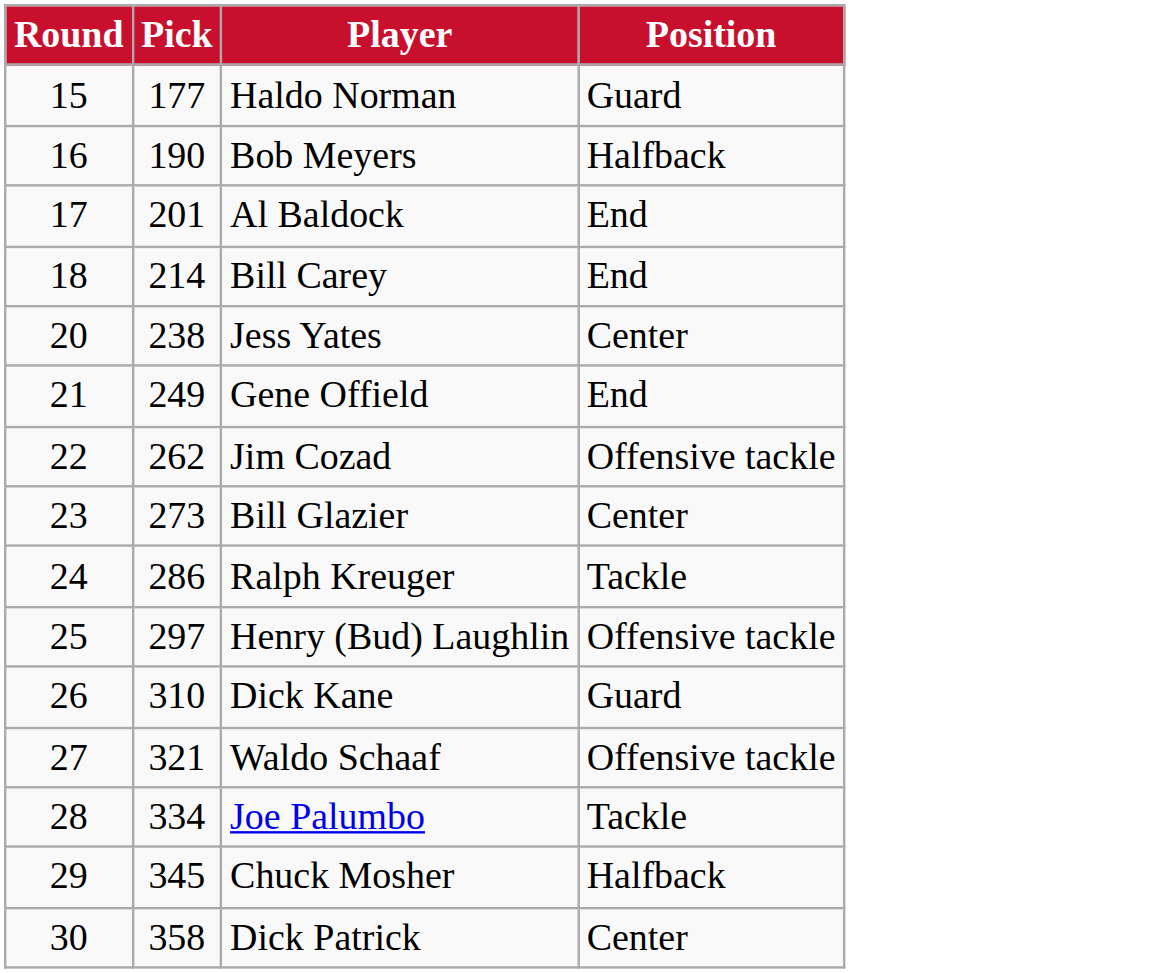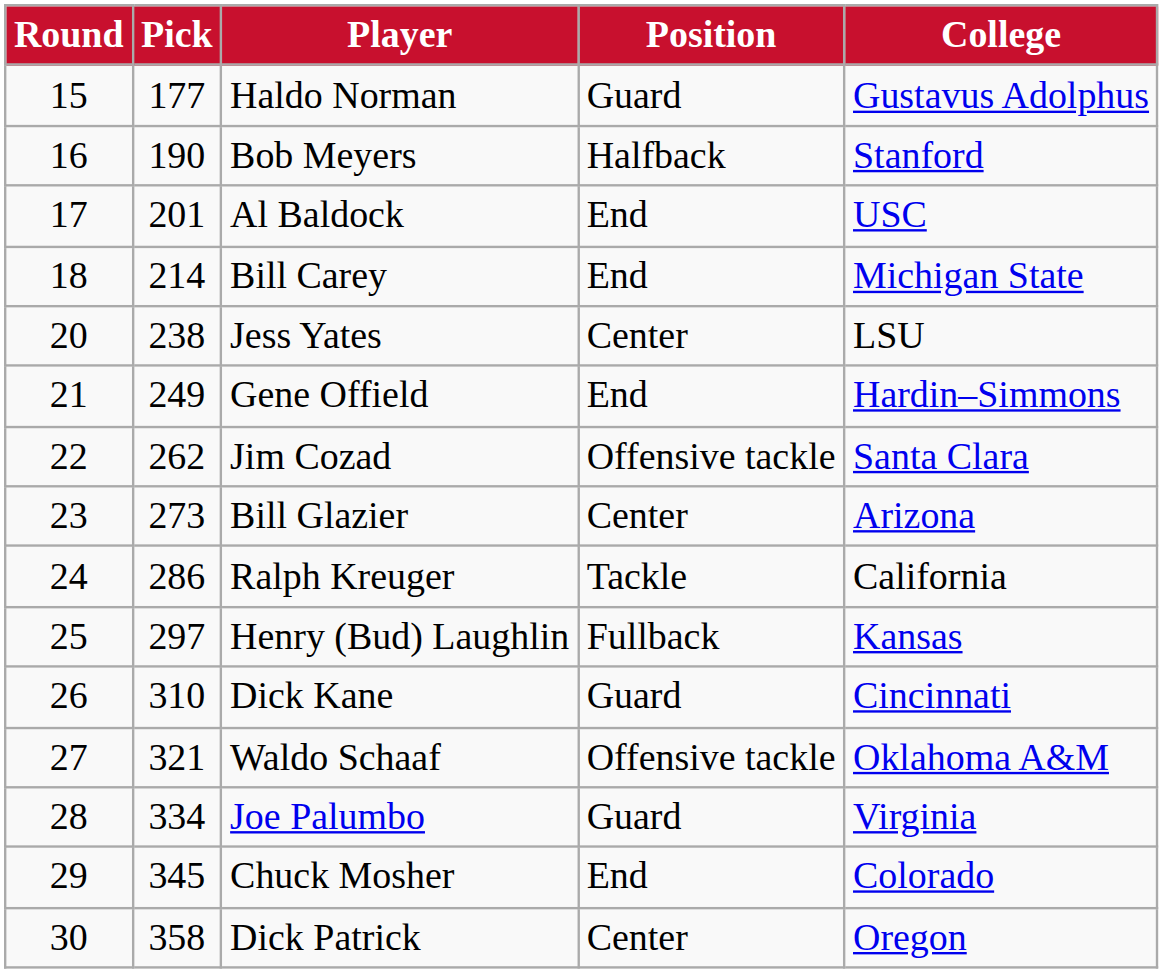 <table class="wikitable sortable sortable">
 <tr>
 <th style="color:#FFFFFF; background:#C8102E;">Round</th>
 <th style="color:#FFFFFF; background:#C8102E;">Pick</th>
 <th style="color:#FFFFFF; background:#C8102E;">Player</th>
 <th style="color:#FFFFFF; background:#C8102E;">Position</th>
+<th style="color:#FFFFFF; background:#C8102E;">College</th>
 </tr>
 <tr>
 <td align=center>15</td>
 <td align=center>177</td>
 <td>Haldo Norman</td>
 <td>Guard</td>
+<td><a href='#'>Gustavus Adolphus</a></td>
 </tr>
 <tr>
 <td align=center>16</td>
 <td align=center>190</td>
 <td>Bob Meyers</td>
 <td>Halfback</td>
+<td><a href='#'>Stanford</a></td>
 </tr>
 <tr>
 <td align=center>17</td>
 <td align=center>201</td>
 <td>Al Baldock</td>
 <td>End</td>
+<td><a href='#'>USC</a></td>
 </tr>
 <tr>
 <td align=center>18</td>
 <td align=center>214</td>
 <td>Bill Carey</td>
 <td>End</td>
+<td><a href='#'>Michigan State</a></td>
 </tr>
 <tr>
 <td align=center>20</td>
 <td align=center>238</td>
 <td>Jess Yates</td>
 <td>Center</td>
+<td>LSU</td>
 </tr>
 <tr>
 <td align=center>21</td>
 <td align=center>249</td>
 <td>Gene Offield</td>
 <td>End</td>
+<td><a href='#'>Hardin–Simmons</a></td>
 </tr>
 <tr>
 <td align=center>22</td>
 <td align=center>262</td>
 <td>Jim Cozad</td>
 <td>Offensive tackle</td>
+<td><a href='#'>Santa Clara</a></td>
 </tr>
 <tr>
 <td align=center>23</td>
 <td align=center>273</td>
 <td>Bill Glazier</td>
 <td>Center</td>
+<td><a href='#'>Arizona</a></td>
 </tr>
 <tr>
 <td align=center>24</td>
 <td align=center>286</td>
 <td>Ralph Kreuger</td>
 <td>Tackle</td>
+<td>California</td>
 </tr>
 <tr>
 <td align=center>25</td>
 <td align=center>297</td>
 <td>Henry (Bud) Laughlin</td>
-<td>Offensive tackle</td>
+<td>Fullback</td>
+<td><a href='#'>Kansas</a></td>
 </tr>
 <tr>
 <td align=center>26</td>
 <td align=center>310</td>
 <td>Dick Kane</td>
 <td>Guard</td>
+<td><a href='#'>Cincinnati</a></td>
 </tr>
 <tr>
 <td align=center>27</td>
 <td align=center>321</td>
 <td>Waldo Schaaf</td>
 <td>Offensive tackle</td>
+<td><a href='#'>Oklahoma A&M</a></td>
 </tr>
 <tr>
 <td align=center>28</td>
 <td align=center>334</td>
 <td><a href='#'>Joe Palumbo</a></td>
-<td>Tackle</td>
+<td>Guard</td>
+<td><a href='#'>Virginia</a></td>
 </tr>
 <tr>
 <td align=center>29</td>
 <td align=center>345</td>
 <td>Chuck Mosher</td>
-<td>Halfback</td>
+<td>End</td>
+<td><a href='#'>Colorado</a></td>
 </tr>
 <tr>
 <td align=center>30</td>
 <td align=center>358</td>
 <td>Dick Patrick</td>
 <td>Center</td>
+<td><a href='#'>Oregon</a></td>
 </tr>
 </table>
